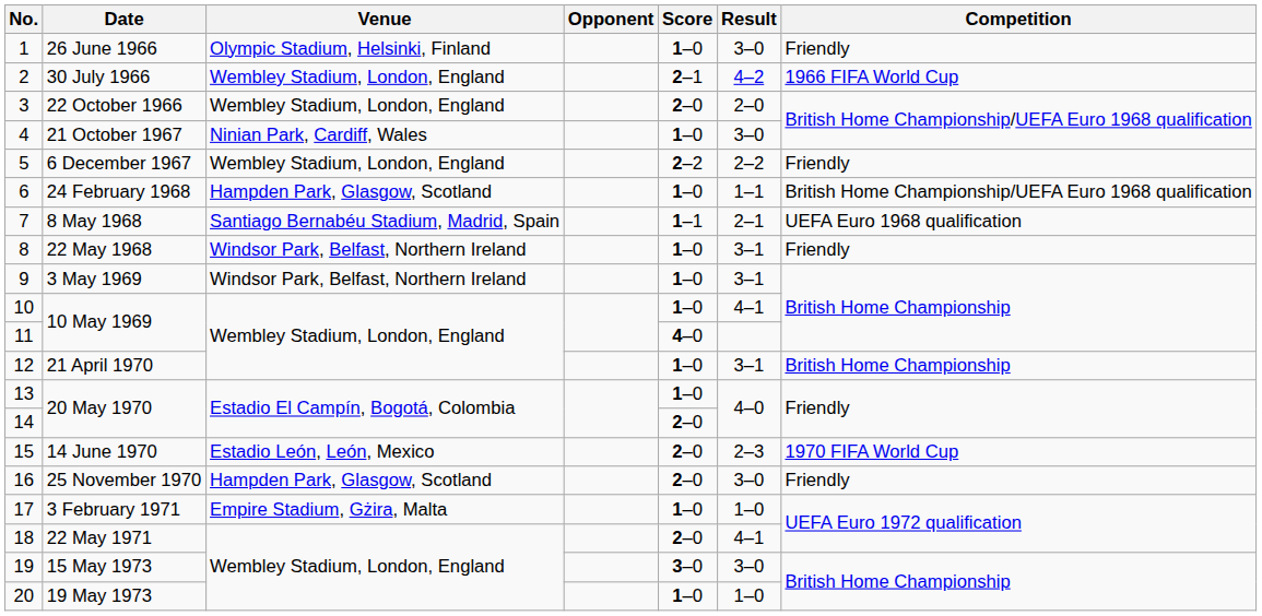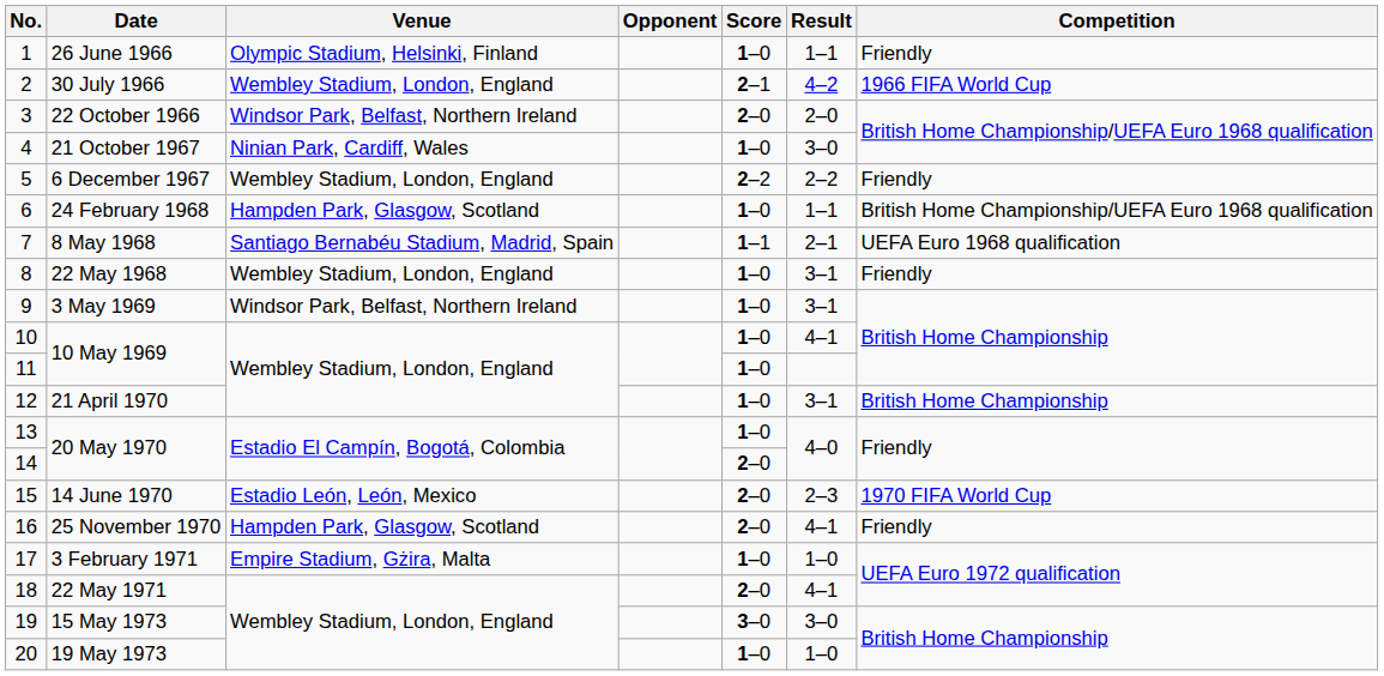 <table class="wikitable sortable">
 <tr>
 <th scope="col">No.</th>
 <th scope="col">Date</th>
 <th scope="col">Venue</th>
 <th scope="col">Opponent</th>
 <th scope="col">Score</th>
 <th scope="col">Result</th>
 <th scope="col">Competition</th>
 </tr>
 <tr>
 <td align="center">1</td>
 <td>26 June 1966</td>
 <td><a href='#'>Olympic Stadium</a>, <a href='#'>Helsinki</a>, Finland</td>
 <td></td>
 <td align="center"><strong>1</strong>–0</td>
-<td align="center">3–0</td>
+<td align="center">1–1</td>
 <td>Friendly</td>
 </tr>
 <tr>
 <td align="center">2</td>
 <td>30 July 1966</td>
 <td><a href='#'>Wembley Stadium</a>, <a href='#'>London</a>, England</td>
 <td></td>
 <td align="center"><strong>2</strong>–1</td>
 <td align="center"><a href='#'>4–2</a><br></td>
 <td><a href='#'>1966 FIFA World Cup</a></td>
 </tr>
 <tr>
 <td align="center">3</td>
 <td>22 October 1966</td>
-<td>Wembley Stadium, London, England</td>
+<td><a href='#'>Windsor Park</a>, <a href='#'>Belfast</a>, Northern Ireland</td>
 <td></td>
 <td align="center"><strong>2</strong>–0</td>
 <td align="center">2–0</td>
 <td rowspan="2"><a href='#'>British Home Championship</a>/<a href='#'>UEFA Euro 1968 qualification</a></td>
 </tr>
 <tr>
 <td align="center">4</td>
 <td>21 October 1967</td>
 <td><a href='#'>Ninian Park</a>, <a href='#'>Cardiff</a>, Wales</td>
 <td></td>
 <td align="center"><strong>1</strong>–0</td>
 <td align="center">3–0</td>
 </tr>
 <tr>
 <td align="center">5</td>
 <td>6 December 1967</td>
 <td>Wembley Stadium, London, England</td>
 <td></td>
 <td align="center"><strong>2</strong>–2</td>
 <td align="center">2–2</td>
 <td>Friendly</td>
 </tr>
 <tr>
 <td align="center">6</td>
 <td>24 February 1968</td>
 <td><a href='#'>Hampden Park</a>, <a href='#'>Glasgow</a>, Scotland</td>
 <td></td>
 <td align="center"><strong>1</strong>–0</td>
 <td align="center">1–1</td>
 <td>British Home Championship/UEFA Euro 1968 qualification</td>
 </tr>
 <tr>
 <td align="center">7</td>
 <td>8 May 1968</td>
 <td><a href='#'>Santiago Bernabéu Stadium</a>, <a href='#'>Madrid</a>, Spain</td>
 <td></td>
 <td align="center"><strong>1</strong>–1</td>
 <td align="center">2–1</td>
 <td>UEFA Euro 1968 qualification</td>
 </tr>
 <tr>
 <td align="center">8</td>
 <td>22 May 1968</td>
-<td><a href='#'>Windsor Park</a>, <a href='#'>Belfast</a>, Northern Ireland</td>
+<td>Wembley Stadium, London, England</td>
 <td></td>
 <td align="center"><strong>1</strong>–0</td>
 <td align="center">3–1</td>
 <td>Friendly</td>
 </tr>
 <tr>
 <td align="center">9</td>
 <td>3 May 1969</td>
 <td>Windsor Park, Belfast, Northern Ireland</td>
 <td></td>
 <td align="center"><strong>1</strong>–0</td>
 <td align="center">3–1</td>
 <td rowspan="3"><a href='#'>British Home Championship</a></td>
 </tr>
 <tr>
 <td align="center">10</td>
 <td rowspan="2">10 May 1969</td>
 <td rowspan="3">Wembley Stadium, London, England</td>
 <td rowspan="2"></td>
 <td align="center"><strong>1</strong>–0</td>
 <td align="center">4–1</td>
 </tr>
 <tr>
 <td align="center">11</td>
-<td align="center"><strong>4</strong>–0</td>
+<td align="center"><strong>1</strong>–0</td>
 </tr>
 <tr>
 <td align="center">12</td>
 <td>21 April 1970</td>
 <td></td>
 <td align="center"><strong>1</strong>–0</td>
 <td align="center">3–1</td>
 <td><a href='#'>British Home Championship</a></td>
 </tr>
 <tr>
 <td align="center">13</td>
 <td rowspan="2">20 May 1970</td>
 <td rowspan="2"><a href='#'>Estadio El Campín</a>, <a href='#'>Bogotá</a>, Colombia</td>
 <td rowspan="2"></td>
 <td align="center"><strong>1</strong>–0</td>
 <td rowspan="2" align="center">4–0</td>
 <td rowspan="2">Friendly</td>
 </tr>
 <tr>
 <td align="center">14</td>
 <td align="center"><strong>2</strong>–0</td>
 </tr>
 <tr>
 <td align="center">15</td>
 <td>14 June 1970</td>
 <td><a href='#'>Estadio León</a>, <a href='#'>León</a>, Mexico</td>
 <td></td>
 <td align="center"><strong>2</strong>–0</td>
 <td align="center">2–3<br></td>
 <td><a href='#'>1970 FIFA World Cup</a></td>
 </tr>
 <tr>
 <td align="center">16</td>
 <td>25 November 1970</td>
 <td><a href='#'>Hampden Park</a>, <a href='#'>Glasgow</a>, Scotland</td>
 <td></td>
 <td align="center"><strong>2</strong>–0</td>
-<td align="center">3–0</td>
+<td align="center">4–1</td>
 <td>Friendly</td>
 </tr>
 <tr>
 <td align="center">17</td>
 <td>3 February 1971</td>
 <td><a href='#'>Empire Stadium</a>, <a href='#'>Gżira</a>, Malta</td>
 <td></td>
 <td align="center"><strong>1</strong>–0</td>
 <td align="center">1–0</td>
 <td rowspan="2"><a href='#'>UEFA Euro 1972 qualification</a></td>
 </tr>
 <tr>
 <td align="center">18</td>
 <td>22 May 1971</td>
 <td rowspan="3">Wembley Stadium, London, England</td>
 <td></td>
 <td align="center"><strong>2</strong>–0</td>
 <td align="center">4–1</td>
 </tr>
 <tr>
 <td align="center">19</td>
 <td>15 May 1973</td>
 <td></td>
 <td align="center"><strong>3</strong>–0</td>
 <td align="center">3–0</td>
 <td rowspan="2"><a href='#'>British Home Championship</a></td>
 </tr>
 <tr>
 <td align="center">20</td>
 <td>19 May 1973</td>
 <td></td>
 <td align="center"><strong>1</strong>–0</td>
 <td align="center">1–0</td>
 </tr>
 </table>
